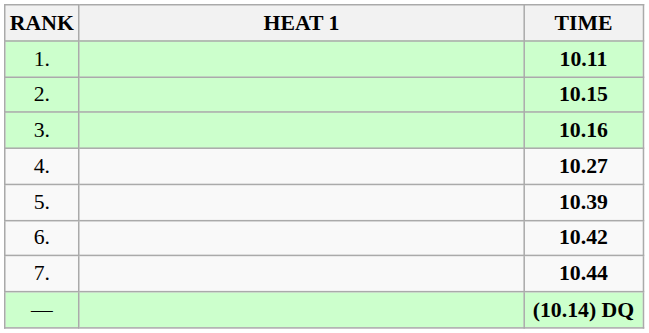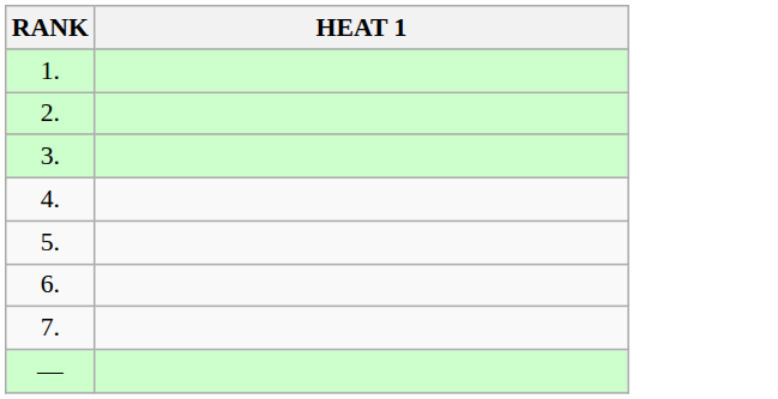 <table class="wikitable" style="border-collapse: collapse; font-size: 90%;">
 <tr>
 <th>RANK</th>
 <th style="width: 20em">HEAT 1</th>
-<th style="width: 5em">TIME</th>
 </tr>
 <tr style="background:#ccffcc;">
 <td align="center">1.</td>
 <td></td>
-<td align="center"><strong>10.11</strong></td>
 </tr>
 <tr style="background:#ccffcc;">
 <td align="center">2.</td>
 <td></td>
-<td align="center"><strong>10.15</strong></td>
 </tr>
 <tr style="background:#ccffcc;">
 <td align="center">3.</td>
 <td></td>
-<td align="center"><strong>10.16</strong></td>
 </tr>
 <tr>
 <td align="center">4.</td>
 <td></td>
-<td align="center"><strong>10.27</strong></td>
 </tr>
 <tr>
 <td align="center">5.</td>
 <td></td>
-<td align="center"><strong>10.39</strong></td>
 </tr>
 <tr>
 <td align="center">6.</td>
 <td></td>
-<td align="center"><strong>10.42</strong></td>
 </tr>
 <tr>
 <td align="center">7.</td>
 <td></td>
-<td align="center"><strong>10.44</strong></td>
 </tr>
 <tr style="background:#ccffcc;">
 <td align="center">—</td>
 <td></td>
-<td align="center"><strong>(10.14) DQ</strong></td>
 </tr>
 </table>
